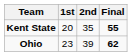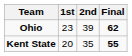 <table class="wikitable" style="text-align:center">
 <tr>
 <th>Team</th>
 <th>1st</th>
 <th>2nd</th>
 <th>Final</th>
 </tr>
 <tr>
+<td><strong>Ohio</strong></td>
+<td>23</td>
+<td>39</td>
+<td><strong>62</strong></td>
+</tr>
+<tr>
 <td><strong>Kent State</strong></td>
 <td>20</td>
 <td>35</td>
 <td><strong>55</strong></td>
 </tr>
-<tr>
-<td><strong>Ohio</strong></td>
-<td>23</td>
-<td>39</td>
-<td><strong>62</strong></td>
-</tr>
 </table>
